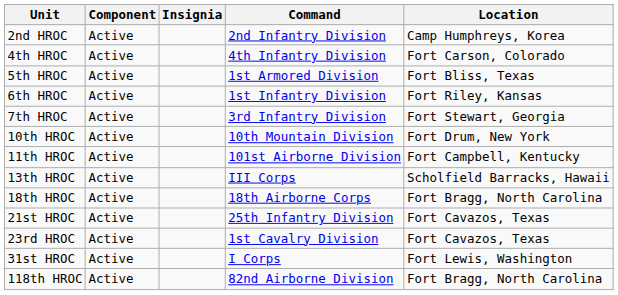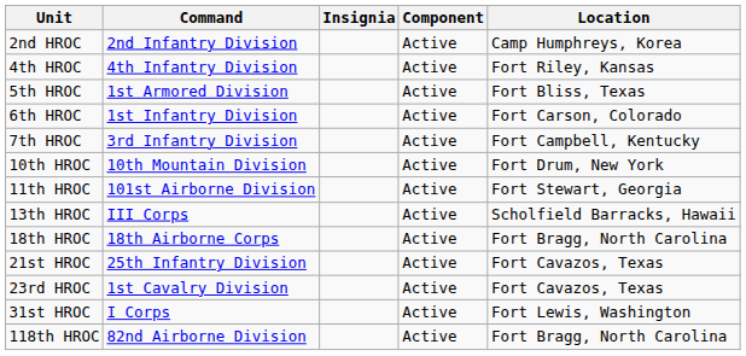 <table class="wikitable">
 <tr>
 <th>Unit</th>
+<th>Command</th>
+<th>Insignia</th>
 <th>Component</th>
-<th>Insignia</th>
-<th>Command</th>
 <th>Location</th>
 </tr>
 <tr>
 <td>2nd HROC</td>
+<td><a href='#'>2nd Infantry Division</a></td>
+<td></td>
 <td>Active</td>
-<td></td>
-<td><a href='#'>2nd Infantry Division</a></td>
 <td>Camp Humphreys, Korea</td>
 </tr>
 <tr>
 <td>4th HROC</td>
+<td><a href='#'>4th Infantry Division</a></td>
+<td></td>
 <td>Active</td>
-<td></td>
-<td><a href='#'>4th Infantry Division</a></td>
-<td>Fort Carson, Colorado</td>
+<td>Fort Riley, Kansas</td>
 </tr>
 <tr>
 <td>5th HROC</td>
+<td><a href='#'>1st Armored Division</a></td>
+<td></td>
 <td>Active</td>
-<td></td>
-<td><a href='#'>1st Armored Division</a></td>
 <td>Fort Bliss, Texas</td>
 </tr>
 <tr>
 <td>6th HROC</td>
+<td><a href='#'>1st Infantry Division</a></td>
+<td></td>
 <td>Active</td>
-<td></td>
-<td><a href='#'>1st Infantry Division</a></td>
-<td>Fort Riley, Kansas</td>
+<td>Fort Carson, Colorado</td>
 </tr>
 <tr>
 <td>7th HROC</td>
+<td><a href='#'>3rd Infantry Division</a></td>
+<td></td>
 <td>Active</td>
-<td></td>
-<td><a href='#'>3rd Infantry Division</a></td>
-<td>Fort Stewart, Georgia</td>
+<td>Fort Campbell, Kentucky</td>
 </tr>
 <tr>
 <td>10th HROC</td>
+<td><a href='#'>10th Mountain Division</a></td>
+<td></td>
 <td>Active</td>
-<td></td>
-<td><a href='#'>10th Mountain Division</a></td>
 <td>Fort Drum, New York</td>
 </tr>
 <tr>
 <td>11th HROC</td>
+<td><a href='#'>101st Airborne Division</a></td>
+<td></td>
 <td>Active</td>
-<td></td>
-<td><a href='#'>101st Airborne Division</a></td>
-<td>Fort Campbell, Kentucky</td>
+<td>Fort Stewart, Georgia</td>
 </tr>
 <tr>
 <td>13th HROC</td>
+<td><a href='#'>III Corps</a></td>
+<td></td>
 <td>Active</td>
-<td></td>
-<td><a href='#'>III Corps</a></td>
 <td>Scholfield Barracks, Hawaii</td>
 </tr>
 <tr>
 <td>18th HROC</td>
+<td><a href='#'>18th Airborne Corps</a></td>
+<td></td>
 <td>Active</td>
-<td></td>
-<td><a href='#'>18th Airborne Corps</a></td>
 <td>Fort Bragg, North Carolina</td>
 </tr>
 <tr>
 <td>21st HROC</td>
+<td><a href='#'>25th Infantry Division</a></td>
+<td></td>
 <td>Active</td>
-<td></td>
-<td><a href='#'>25th Infantry Division</a></td>
 <td>Fort Cavazos, Texas</td>
 </tr>
 <tr>
 <td>23rd HROC</td>
+<td><a href='#'>1st Cavalry Division</a></td>
+<td></td>
 <td>Active</td>
-<td></td>
-<td><a href='#'>1st Cavalry Division</a></td>
 <td>Fort Cavazos, Texas</td>
 </tr>
 <tr>
 <td>31st HROC</td>
+<td><a href='#'>I Corps</a></td>
+<td></td>
 <td>Active</td>
-<td></td>
-<td><a href='#'>I Corps</a></td>
 <td>Fort Lewis, Washington</td>
 </tr>
 <tr>
 <td>118th HROC</td>
+<td><a href='#'>82nd Airborne Division</a></td>
+<td></td>
 <td>Active</td>
-<td></td>
-<td><a href='#'>82nd Airborne Division</a></td>
 <td>Fort Bragg, North Carolina</td>
 </tr>
 </table>
